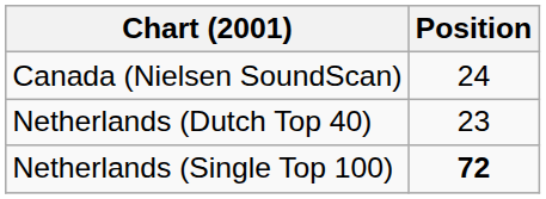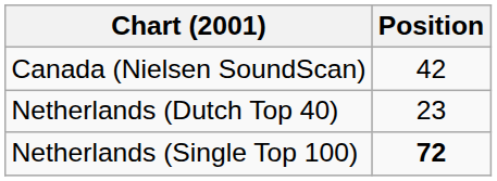 <table class="wikitable sortable">
 <tr>
 <th>Chart (2001)</th>
 <th>Position</th>
 </tr>
 <tr>
 <td>Canada (Nielsen SoundScan)</td>
-<td align="center">24</td>
+<td align="center">42</td>
 </tr>
 <tr>
 <td>Netherlands (Dutch Top 40)</td>
 <td align="center">23</td>
 </tr>
 <tr>
 <td>Netherlands (Single Top 100)</td>
 <td align="center"><strong>72</strong></td>
 </tr>
 </table>
